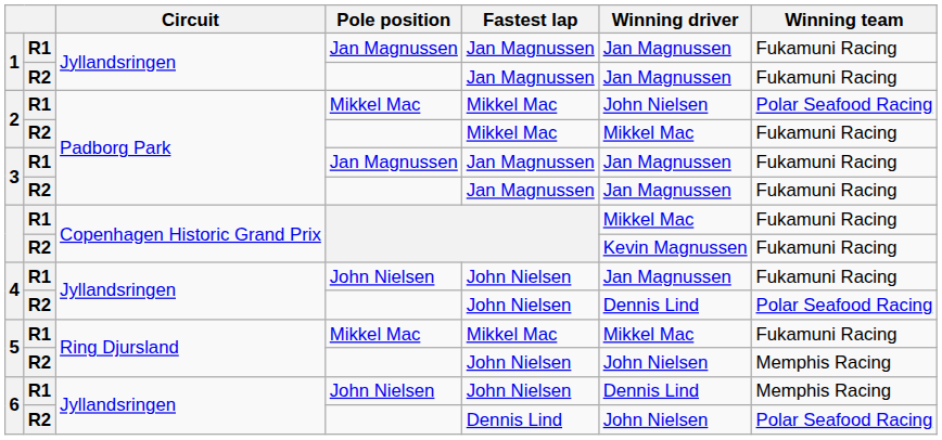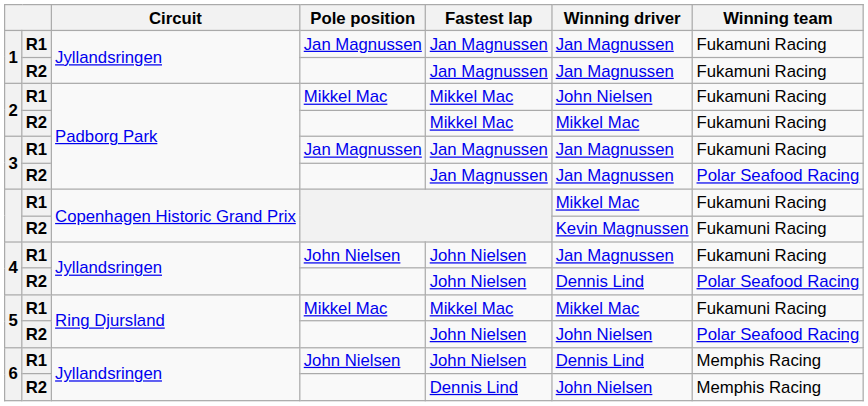 <table class="wikitable" style="font-size: 85%;">
 <tr>
 <th colspan=2></th>
 <th>Circuit</th>
 <th>Pole position</th>
 <th>Fastest lap</th>
 <th>Winning driver</th>
 <th>Winning team</th>
 </tr>
 <tr>
 <th rowspan=2>1</th>
 <th>R1</th>
 <td rowspan=2><a href='#'>Jyllandsringen</a></td>
 <td> <a href='#'>Jan Magnussen</a></td>
 <td> <a href='#'>Jan Magnussen</a></td>
 <td> <a href='#'>Jan Magnussen</a></td>
 <td> Fukamuni Racing</td>
 </tr>
 <tr>
 <th>R2</th>
 <td></td>
 <td> <a href='#'>Jan Magnussen</a></td>
 <td> <a href='#'>Jan Magnussen</a></td>
 <td> Fukamuni Racing</td>
 </tr>
 <tr>
 <th rowspan=2>2</th>
 <th>R1</th>
 <td rowspan=4><a href='#'>Padborg Park</a></td>
 <td> <a href='#'>Mikkel Mac</a></td>
 <td> <a href='#'>Mikkel Mac</a></td>
 <td> <a href='#'>John Nielsen</a></td>
-<td> <a href='#'>Polar Seafood Racing</a></td>
+<td> Fukamuni Racing</td>
 </tr>
 <tr>
 <th>R2</th>
 <td></td>
 <td> <a href='#'>Mikkel Mac</a></td>
 <td> <a href='#'>Mikkel Mac</a></td>
 <td> Fukamuni Racing</td>
 </tr>
 <tr>
 <th rowspan=2>3</th>
 <th>R1</th>
 <td> <a href='#'>Jan Magnussen</a></td>
 <td> <a href='#'>Jan Magnussen</a></td>
 <td> <a href='#'>Jan Magnussen</a></td>
 <td> Fukamuni Racing</td>
 </tr>
 <tr>
 <th>R2</th>
 <td></td>
 <td> <a href='#'>Jan Magnussen</a></td>
 <td> <a href='#'>Jan Magnussen</a></td>
-<td> Fukamuni Racing</td>
+<td> <a href='#'>Polar Seafood Racing</a></td>
 </tr>
 <tr>
 <th rowspan=2></th>
 <th>R1</th>
 <td rowspan=2><a href='#'>Copenhagen Historic Grand Prix</a></td>
 <th rowspan=2 colspan=2></th>
 <td> <a href='#'>Mikkel Mac</a></td>
 <td> Fukamuni Racing</td>
 </tr>
 <tr>
 <th>R2</th>
 <td> <a href='#'>Kevin Magnussen</a></td>
 <td> Fukamuni Racing</td>
 </tr>
 <tr>
 <th rowspan=2>4</th>
 <th>R1</th>
 <td rowspan=2><a href='#'>Jyllandsringen</a></td>
 <td> <a href='#'>John Nielsen</a></td>
 <td> <a href='#'>John Nielsen</a></td>
 <td> <a href='#'>Jan Magnussen</a></td>
 <td> Fukamuni Racing</td>
 </tr>
 <tr>
 <th>R2</th>
 <td></td>
 <td> <a href='#'>John Nielsen</a></td>
 <td> <a href='#'>Dennis Lind</a></td>
 <td> <a href='#'>Polar Seafood Racing</a></td>
 </tr>
 <tr>
 <th rowspan=2>5</th>
 <th>R1</th>
 <td rowspan=2><a href='#'>Ring Djursland</a></td>
 <td> <a href='#'>Mikkel Mac</a></td>
 <td> <a href='#'>Mikkel Mac</a></td>
 <td> <a href='#'>Mikkel Mac</a></td>
 <td> Fukamuni Racing</td>
 </tr>
 <tr>
 <th>R2</th>
 <td></td>
 <td> <a href='#'>John Nielsen</a></td>
 <td> <a href='#'>John Nielsen</a></td>
-<td> Memphis Racing</td>
+<td> <a href='#'>Polar Seafood Racing</a></td>
 </tr>
 <tr>
 <th rowspan=2>6</th>
 <th>R1</th>
 <td rowspan=2><a href='#'>Jyllandsringen</a></td>
 <td> <a href='#'>John Nielsen</a></td>
 <td> <a href='#'>John Nielsen</a></td>
 <td> <a href='#'>Dennis Lind</a></td>
 <td> Memphis Racing</td>
 </tr>
 <tr>
 <th>R2</th>
 <td></td>
 <td> <a href='#'>Dennis Lind</a></td>
 <td> <a href='#'>John Nielsen</a></td>
-<td> <a href='#'>Polar Seafood Racing</a></td>
+<td> Memphis Racing</td>
 </tr>
 </table>
